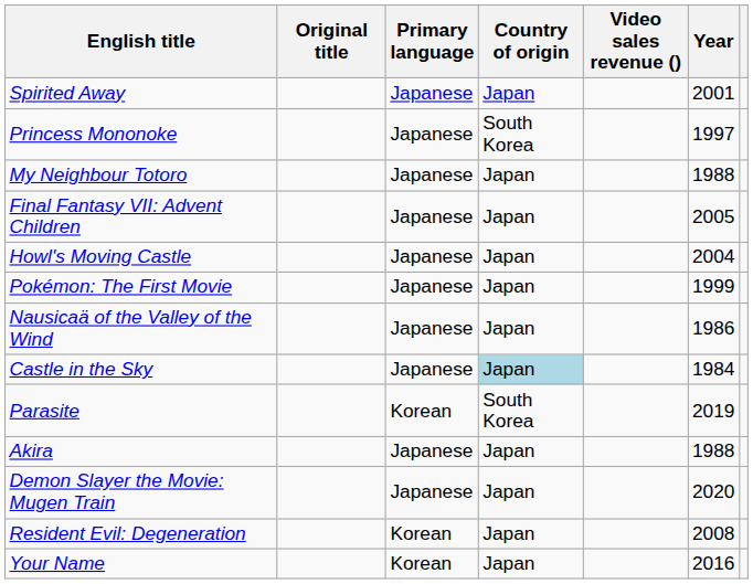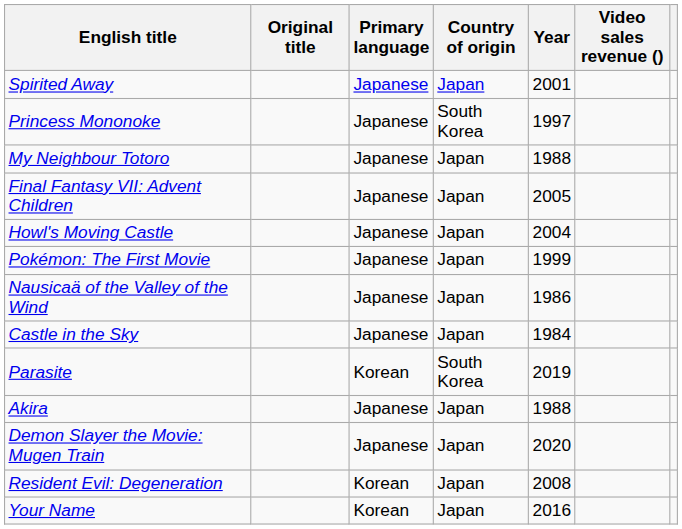 <table class="wikitable sortable" style="margin:auto;">
 <tr>
 <th>English title</th>
 <th>Original title</th>
 <th>Primary<br>language</th>
 <th>Country<br>of origin</th>
+<th>Year</th>
 <th>Video sales<br>revenue ()</th>
-<th>Year</th>
 <th scope="col" class="unsortable"></th>
 </tr>
 <tr>
 <td><em><a href='#'>Spirited Away</a></em></td>
 <td></td>
 <td><a href='#'>Japanese</a></td>
 <td><a href='#'>Japan</a></td>
+<td style="text-align:center;">2001</td>
 <td style="text-align:right;"></td>
-<td style="text-align:center;">2001</td>
 <td></td>
 </tr>
 <tr>
 <td><em><a href='#'>Princess Mononoke</a></em></td>
 <td></td>
 <td>Japanese</td>
 <td>South Korea</td>
+<td style="text-align:center;">1997</td>
 <td style="text-align:right;"></td>
-<td style="text-align:center;">1997</td>
 <td></td>
 </tr>
 <tr>
 <td><em><a href='#'>My Neighbour Totoro</a></em></td>
 <td></td>
 <td>Japanese</td>
 <td>Japan</td>
+<td style="text-align:center;">1988</td>
 <td style="text-align:right;"></td>
-<td style="text-align:center;">1988</td>
 <td></td>
 </tr>
 <tr>
 <td><em><a href='#'>Final Fantasy VII: Advent Children</a></em></td>
 <td></td>
 <td>Japanese</td>
 <td>Japan</td>
+<td style="text-align:center;">2005</td>
 <td style="text-align:right;"></td>
-<td style="text-align:center;">2005</td>
 <td></td>
 </tr>
 <tr>
 <td><em><a href='#'>Howl's Moving Castle</a></em></td>
 <td></td>
 <td>Japanese</td>
 <td>Japan</td>
+<td style="text-align:center;">2004</td>
 <td style="text-align:right;"></td>
-<td style="text-align:center;">2004</td>
 <td></td>
 </tr>
 <tr>
 <td><em><a href='#'>Pokémon: The First Movie</a></em></td>
 <td></td>
 <td>Japanese</td>
 <td>Japan</td>
+<td style="text-align:center;">1999</td>
 <td style="text-align:right;"></td>
-<td style="text-align:center;">1999</td>
 <td></td>
 </tr>
 <tr>
 <td><em><a href='#'>Nausicaä of the Valley of the Wind</a></em></td>
 <td></td>
 <td>Japanese</td>
 <td>Japan</td>
+<td style="text-align:center;">1986</td>
 <td style="text-align:right;"></td>
-<td style="text-align:center;">1986</td>
 <td></td>
 </tr>
 <tr>
 <td><em><a href='#'>Castle in the Sky</a></em></td>
 <td></td>
 <td>Japanese</td>
-<td style="background: lightblue;">Japan</td>
+<td>Japan</td>
+<td style="text-align:center;">1984</td>
 <td style="text-align:right;"></td>
-<td style="text-align:center;">1984</td>
 <td></td>
 </tr>
 <tr>
 <td><em><a href='#'>Parasite</a></em></td>
 <td></td>
 <td>Korean</td>
 <td>South Korea</td>
+<td style="text-align:center;">2019</td>
 <td style="text-align:right;"></td>
-<td style="text-align:center;">2019</td>
 <td></td>
 </tr>
 <tr>
 <td><em><a href='#'>Akira</a></em></td>
 <td></td>
 <td>Japanese</td>
 <td>Japan</td>
+<td style="text-align:center;">1988</td>
 <td style="text-align:right;"></td>
-<td style="text-align:center;">1988</td>
 <td></td>
 </tr>
 <tr>
 <td><em><a href='#'>Demon Slayer the Movie: Mugen Train</a></em></td>
 <td></td>
 <td>Japanese</td>
 <td>Japan</td>
+<td style="text-align:center;">2020</td>
 <td style="text-align:right;"></td>
-<td style="text-align:center;">2020</td>
 <td></td>
 </tr>
 <tr>
 <td><em><a href='#'>Resident Evil: Degeneration</a></em></td>
 <td></td>
 <td>Korean</td>
 <td>Japan</td>
+<td style="text-align:center;">2008</td>
 <td style="text-align:right;"></td>
-<td style="text-align:center;">2008</td>
 <td></td>
 </tr>
 <tr>
 <td><em><a href='#'>Your Name</a></em></td>
 <td></td>
 <td>Korean</td>
 <td>Japan</td>
+<td style="text-align:center;">2016</td>
 <td style="text-align:right;"></td>
-<td style="text-align:center;">2016</td>
 <td></td>
 </tr>
 </table>
